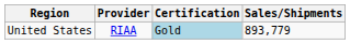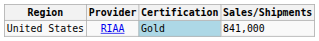 <table class="wikitable">
 <tr>
 <th>Region</th>
 <th>Provider</th>
 <th>Certification</th>
 <th>Sales/Shipments</th>
 </tr>
 <tr>
 <td>United States</td>
 <td style="text-align:center;"><a href='#'>RIAA</a></td>
 <td style="background: lightblue;">Gold</td>
-<td>893,779</td>
+<td>841,000</td>
 </tr>
 </table>
